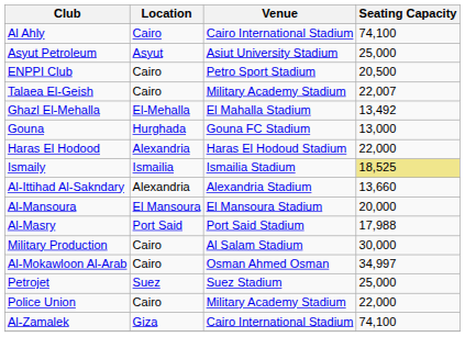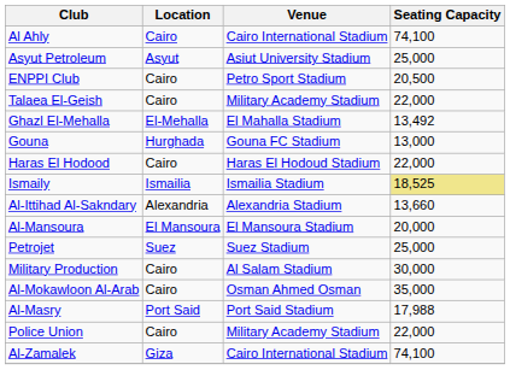 <table class="wikitable sortable">
 <tr>
 <th>Club</th>
 <th>Location</th>
 <th>Venue</th>
 <th>Seating Capacity</th>
 </tr>
 <tr>
 <td><a href='#'>Al Ahly</a></td>
 <td><a href='#'>Cairo</a></td>
 <td><a href='#'>Cairo International Stadium</a></td>
 <td>74,100</td>
 </tr>
 <tr>
 <td><a href='#'>Asyut Petroleum</a></td>
 <td><a href='#'>Asyut</a></td>
 <td><a href='#'>Asiut University Stadium</a></td>
 <td>25,000</td>
 </tr>
 <tr>
 <td><a href='#'>ENPPI Club</a></td>
 <td>Cairo</td>
 <td><a href='#'>Petro Sport Stadium</a></td>
 <td>20,500</td>
 </tr>
 <tr>
 <td><a href='#'>Talaea El-Geish</a></td>
 <td>Cairo</td>
 <td><a href='#'>Military Academy Stadium</a></td>
-<td>22,007</td>
+<td>22,000</td>
 </tr>
 <tr>
 <td><a href='#'>Ghazl El-Mehalla</a></td>
 <td><a href='#'>El-Mehalla</a></td>
 <td><a href='#'>El Mahalla Stadium</a></td>
 <td>13,492</td>
 </tr>
 <tr>
 <td><a href='#'>Gouna</a></td>
 <td><a href='#'>Hurghada</a></td>
 <td><a href='#'>Gouna FC Stadium</a></td>
 <td>13,000</td>
 </tr>
 <tr>
 <td><a href='#'>Haras El Hodood</a></td>
-<td><a href='#'>Alexandria</a></td>
+<td>Cairo</td>
 <td><a href='#'>Haras El Hodoud Stadium</a></td>
 <td>22,000</td>
 </tr>
 <tr>
 <td><a href='#'>Ismaily</a></td>
 <td><a href='#'>Ismailia</a></td>
 <td><a href='#'>Ismailia Stadium</a></td>
 <td style="background: khaki;">18,525</td>
 </tr>
 <tr>
 <td><a href='#'>Al-Ittihad Al-Sakndary</a></td>
 <td>Alexandria</td>
 <td><a href='#'>Alexandria Stadium</a></td>
 <td>13,660</td>
 </tr>
 <tr>
 <td><a href='#'>Al-Mansoura</a></td>
 <td><a href='#'>El Mansoura</a></td>
 <td><a href='#'>El Mansoura Stadium</a></td>
 <td>20,000</td>
 </tr>
 <tr>
-<td><a href='#'>Al-Masry</a></td>
-<td><a href='#'>Port Said</a></td>
-<td><a href='#'>Port Said Stadium</a></td>
-<td>17,988</td>
+<td><a href='#'>Petrojet</a></td>
+<td><a href='#'>Suez</a></td>
+<td><a href='#'>Suez Stadium</a></td>
+<td>25,000</td>
 </tr>
 <tr>
 <td><a href='#'>Military Production</a></td>
 <td>Cairo</td>
 <td><a href='#'>Al Salam Stadium</a></td>
 <td>30,000</td>
 </tr>
 <tr>
 <td><a href='#'>Al-Mokawloon Al-Arab</a></td>
 <td>Cairo</td>
 <td><a href='#'>Osman Ahmed Osman</a></td>
-<td>34,997</td>
+<td>35,000</td>
 </tr>
 <tr>
-<td><a href='#'>Petrojet</a></td>
-<td><a href='#'>Suez</a></td>
-<td><a href='#'>Suez Stadium</a></td>
-<td>25,000</td>
+<td><a href='#'>Al-Masry</a></td>
+<td><a href='#'>Port Said</a></td>
+<td><a href='#'>Port Said Stadium</a></td>
+<td>17,988</td>
 </tr>
 <tr>
 <td><a href='#'>Police Union</a></td>
 <td>Cairo</td>
 <td><a href='#'>Military Academy Stadium</a></td>
 <td>22,000</td>
 </tr>
 <tr>
 <td><a href='#'>Al-Zamalek</a></td>
 <td><a href='#'>Giza</a></td>
 <td><a href='#'>Cairo International Stadium</a></td>
 <td>74,100</td>
 </tr>
 <tr>
 </tr>
 </table>
